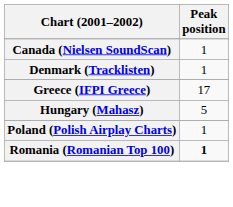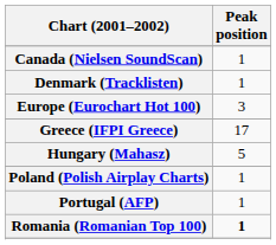 <table class="wikitable sortable plainrowheaders" style="text-align:center">
 <tr>
 <th>Chart (2001–2002)</th>
 <th>Peak<br>position</th>
 </tr>
 <tr>
 </tr>
 <tr>
 </tr>
 <tr>
 </tr>
 <tr>
 </tr>
 <tr>
 <th scope="row">Canada (<a href='#'>Nielsen SoundScan</a>)</th>
 <td>1</td>
 </tr>
 <tr>
 <th scope="row">Denmark (<a href='#'>Tracklisten</a>)</th>
 <td>1</td>
+</tr>
+<tr>
+<th scope="row">Europe (<a href='#'>Eurochart Hot 100</a>)</th>
+<td>3</td>
 </tr>
 <tr>
 </tr>
 <tr>
 </tr>
 <tr>
 <th scope="row">Greece (<a href='#'>IFPI Greece</a>)</th>
 <td>17</td>
 </tr>
 <tr>
 <th scope="row">Hungary (<a href='#'>Mahasz</a>)</th>
 <td>5</td>
 </tr>
 <tr>
 </tr>
 <tr>
 </tr>
 <tr>
 </tr>
 <tr>
 </tr>
 <tr>
 </tr>
 <tr>
 </tr>
 <tr>
 <th scope="row">Poland (<a href='#'>Polish Airplay Charts</a>)</th>
 <td>1</td>
 </tr>
 <tr>
+<th scope="row">Portugal (<a href='#'>AFP</a>)</th>
+<td>1</td>
+</tr>
+<tr>
 <th scope="row">Romania (<a href='#'>Romanian Top 100</a>)</th>
 <td><strong>1</strong></td>
 </tr>
 <tr>
 </tr>
 <tr>
 </tr>
 <tr>
 </tr>
 <tr>
 </tr>
 <tr>
 </tr>
 <tr>
 </tr>
 <tr>
 </tr>
 <tr>
 </tr>
 <tr>
 </tr>
 <tr>
 </tr>
 <tr>
 </tr>
 </table>
